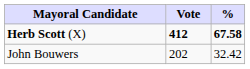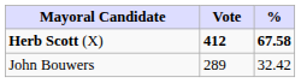 <table class="wikitable">
 <tr>
 <th style="background:#ddf; width:200px;">Mayoral Candidate</th>
 <th style="background:#ddf; width:50px;">Vote</th>
 <th style="background:#ddf; width:30px;">%</th>
 </tr>
 <tr>
 <td><strong>Herb Scott</strong> (X)</td>
 <td><strong>412</strong></td>
 <td><strong>67.58</strong></td>
 </tr>
 <tr>
 <td>John Bouwers</td>
-<td>202</td>
+<td>289</td>
 <td>32.42</td>
 </tr>
 </table>
